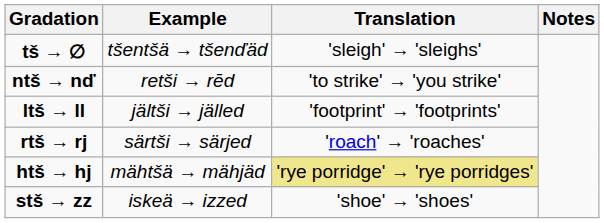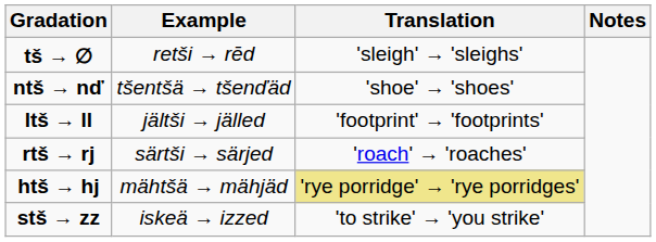 <table class="wikitable"  style="text-align:center; margin:auto;">
 <tr>
 <th>Gradation</th>
 <th>Example</th>
 <th>Translation</th>
 <th>Notes</th>
 </tr>
 <tr>
 <td><strong>tš</strong> → <strong>∅</strong></td>
-<td><em>tšentšä</em> → <em>tšenďäd</em></td>
+<td><em>retši</em> → <em>rēd</em></td>
 <td>'sleigh' → 'sleighs'</td>
 </tr>
 <tr>
 <td><strong>ntš</strong> → <strong>nď</strong> </td>
-<td><em>retši</em> → <em>rēd</em></td>
-<td>'to strike' → 'you strike'</td>
+<td><em>tšentšä</em> → <em>tšenďäd</em></td>
+<td>'shoe' → 'shoes'</td>
 </tr>
 <tr>
 <td><strong>ltš</strong>  → <strong>ll</strong></td>
 <td><em>jältši</em> → <em>jälled</em></td>
 <td>'footprint' → 'footprints'</td>
 </tr>
 <tr>
 <td><strong>rtš</strong> → <strong>rj</strong></td>
 <td><em>särtši</em> → <em>särjed</em></td>
 <td>'<a href='#'>roach</a>' → 'roaches'</td>
 </tr>
 <tr>
 <td><strong>htš</strong> → <strong>hj</strong></td>
 <td><em>mähtšä</em> → <em>mähjäd</em></td>
 <td style="background: khaki;">'rye porridge' → 'rye porridges'</td>
 </tr>
 <tr>
 <td><strong>stš</strong> → <strong>zz</strong></td>
 <td><em>iskeä</em> → <em>izzed</em></td>
-<td>'shoe' → 'shoes'</td>
+<td>'to strike' → 'you strike'</td>
 </tr>
 </table>
